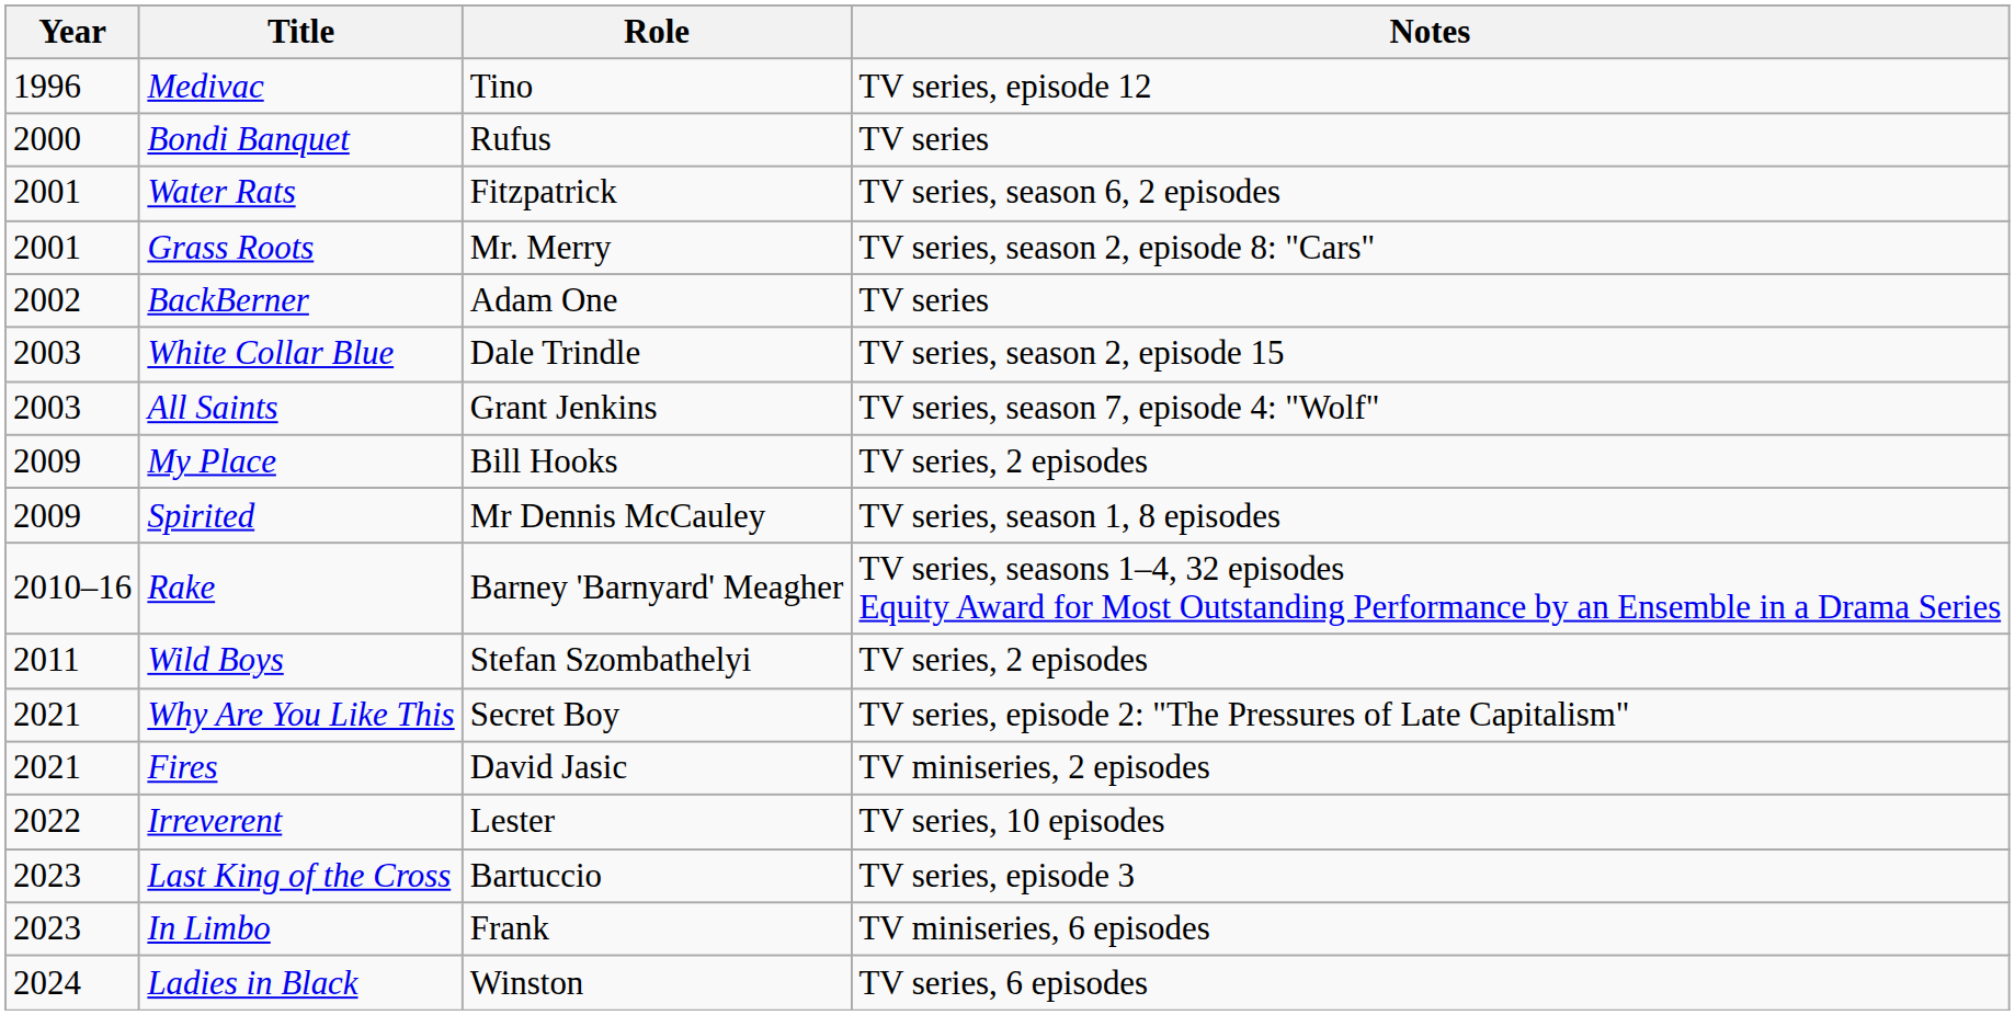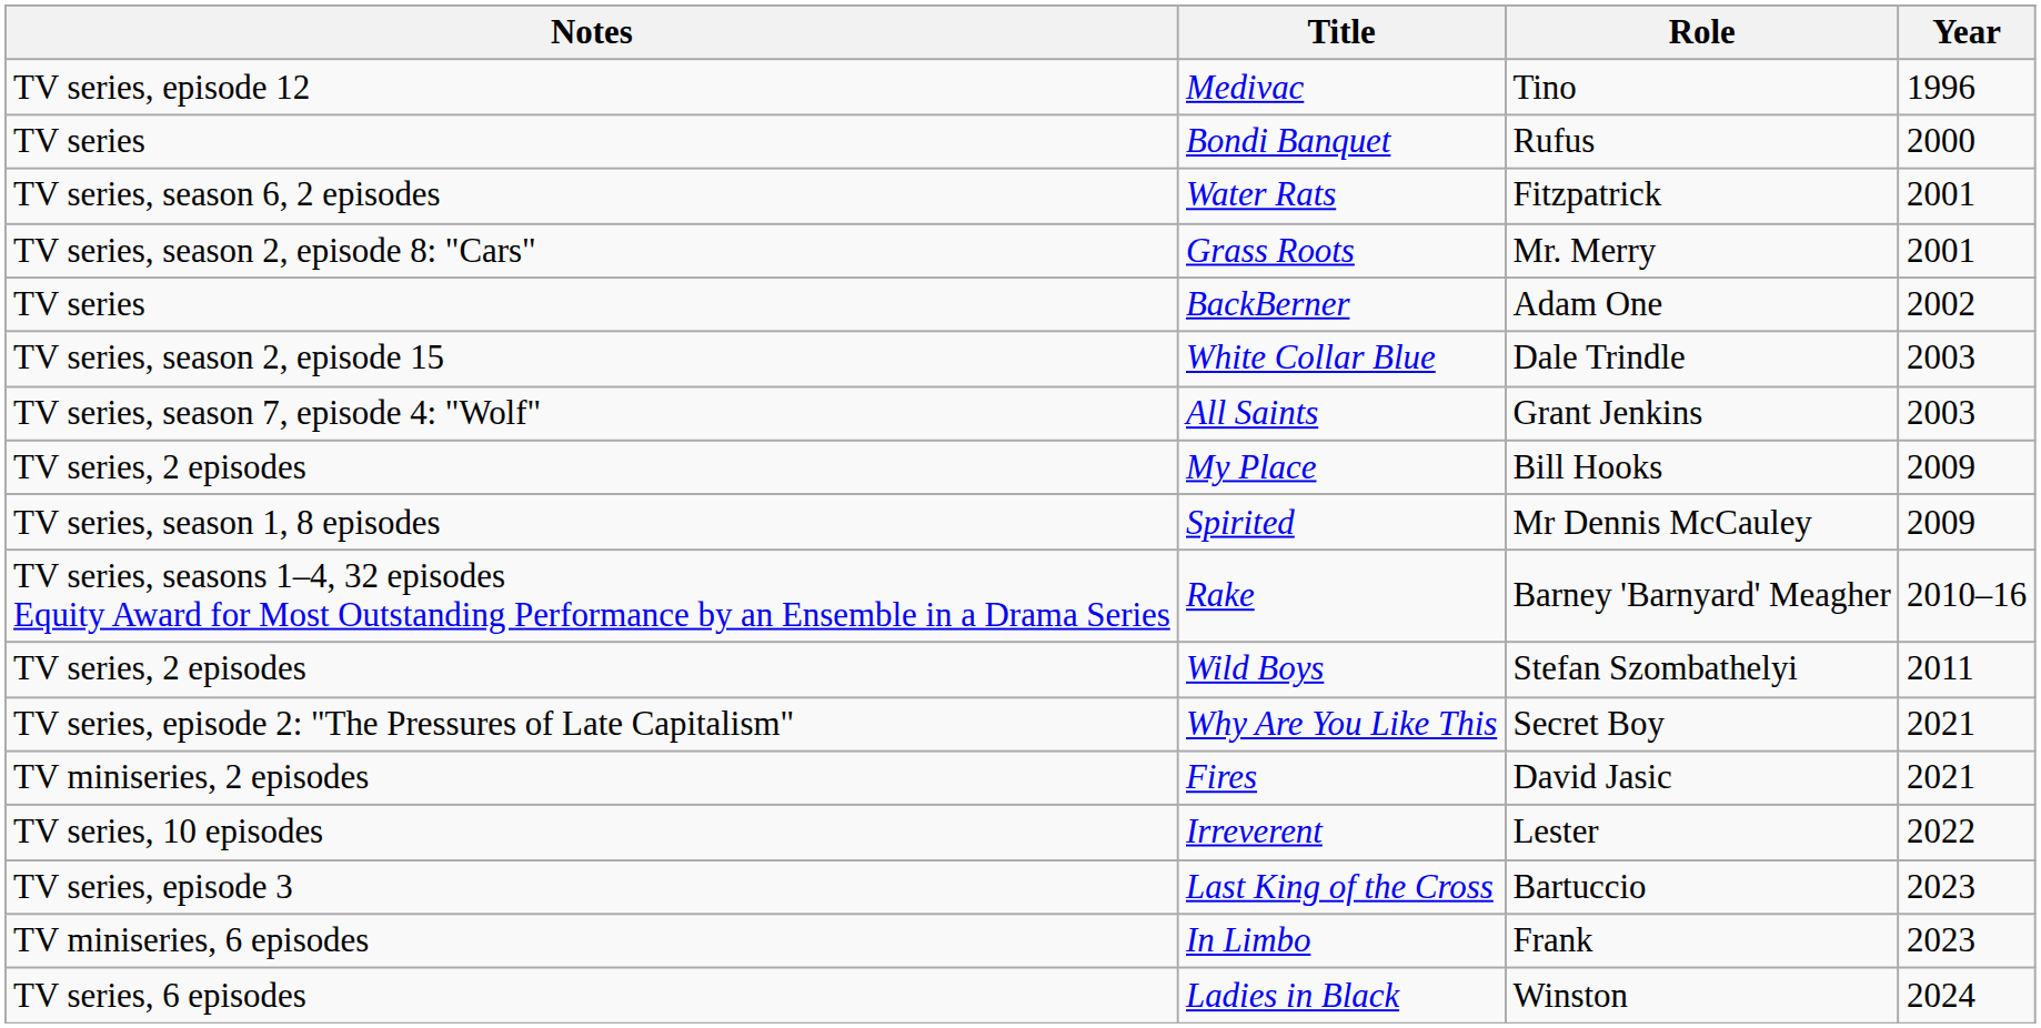 <table class="wikitable sortable">
 <tr>
-<th>Year</th>
+<th class="unsortable">Notes</th>
 <th>Title</th>
 <th>Role</th>
-<th class="unsortable">Notes</th>
+<th>Year</th>
 </tr>
 <tr>
-<td>1996</td>
+<td>TV series, episode 12</td>
 <td><em><a href='#'>Medivac</a></em></td>
 <td>Tino</td>
-<td>TV series, episode 12</td>
+<td>1996</td>
 </tr>
 <tr>
-<td>2000</td>
+<td>TV series</td>
 <td><em><a href='#'>Bondi Banquet</a></em></td>
 <td>Rufus</td>
-<td>TV series</td>
+<td>2000</td>
 </tr>
 <tr>
-<td>2001</td>
+<td>TV series, season 6, 2 episodes</td>
 <td><em><a href='#'>Water Rats</a></em></td>
 <td>Fitzpatrick</td>
-<td>TV series, season 6, 2 episodes</td>
+<td>2001</td>
 </tr>
 <tr>
-<td>2001</td>
+<td>TV series, season 2, episode 8: "Cars"</td>
 <td><em><a href='#'>Grass Roots</a></em></td>
 <td>Mr. Merry</td>
-<td>TV series, season 2, episode 8: "Cars"</td>
+<td>2001</td>
 </tr>
 <tr>
-<td>2002</td>
+<td>TV series</td>
 <td><em><a href='#'>BackBerner</a></em></td>
 <td>Adam One</td>
-<td>TV series</td>
+<td>2002</td>
 </tr>
 <tr>
-<td>2003</td>
+<td>TV series, season 2, episode 15</td>
 <td><em><a href='#'>White Collar Blue</a></em></td>
 <td>Dale Trindle</td>
-<td>TV series, season 2, episode 15</td>
+<td>2003</td>
 </tr>
 <tr>
-<td>2003</td>
+<td>TV series, season 7, episode 4: "Wolf"</td>
 <td><em><a href='#'>All Saints</a></em></td>
 <td>Grant Jenkins</td>
-<td>TV series, season 7, episode 4: "Wolf"</td>
+<td>2003</td>
 </tr>
 <tr>
-<td>2009</td>
+<td>TV series, 2 episodes</td>
 <td><em><a href='#'>My Place</a></em></td>
 <td>Bill Hooks</td>
-<td>TV series, 2 episodes</td>
+<td>2009</td>
 </tr>
 <tr>
-<td>2009</td>
+<td>TV series, season 1, 8 episodes</td>
 <td><em><a href='#'>Spirited</a></em></td>
 <td>Mr Dennis McCauley</td>
-<td>TV series, season 1, 8 episodes</td>
+<td>2009</td>
 </tr>
 <tr>
-<td>2010–16</td>
+<td>TV series, seasons 1–4, 32 episodes<br><a href='#'>Equity Award for Most Outstanding Performance by an Ensemble in a Drama Series</a></td>
 <td><em><a href='#'>Rake</a></em></td>
 <td>Barney 'Barnyard' Meagher</td>
-<td>TV series, seasons 1–4, 32 episodes<br><a href='#'>Equity Award for Most Outstanding Performance by an Ensemble in a Drama Series</a></td>
+<td>2010–16</td>
 </tr>
 <tr>
-<td>2011</td>
+<td>TV series, 2 episodes</td>
 <td><em><a href='#'>Wild Boys</a></em></td>
 <td>Stefan Szombathelyi</td>
-<td>TV series, 2 episodes</td>
+<td>2011</td>
 </tr>
 <tr>
-<td>2021</td>
+<td>TV series, episode 2: "The Pressures of Late Capitalism"</td>
 <td><em><a href='#'>Why Are You Like This</a></em></td>
 <td>Secret Boy</td>
-<td>TV series, episode 2: "The Pressures of Late Capitalism"</td>
+<td>2021</td>
 </tr>
 <tr>
-<td>2021</td>
+<td>TV miniseries, 2 episodes</td>
 <td><em><a href='#'>Fires</a></em></td>
 <td>David Jasic</td>
-<td>TV miniseries, 2 episodes</td>
+<td>2021</td>
 </tr>
 <tr>
-<td>2022</td>
+<td>TV series, 10 episodes</td>
 <td><em><a href='#'>Irreverent</a></em></td>
 <td>Lester</td>
-<td>TV series, 10 episodes</td>
+<td>2022</td>
 </tr>
 <tr>
-<td>2023</td>
+<td>TV series, episode 3</td>
 <td><em><a href='#'>Last King of the Cross</a></em></td>
 <td>Bartuccio</td>
-<td>TV series, episode 3</td>
+<td>2023</td>
 </tr>
 <tr>
-<td>2023</td>
+<td>TV miniseries, 6 episodes</td>
 <td><em><a href='#'>In Limbo</a></em></td>
 <td>Frank</td>
-<td>TV miniseries, 6 episodes</td>
+<td>2023</td>
 </tr>
 <tr>
-<td>2024</td>
+<td>TV series, 6 episodes</td>
 <td><em><a href='#'>Ladies in Black</a></em></td>
 <td>Winston</td>
-<td>TV series, 6 episodes</td>
+<td>2024</td>
 </tr>
 </table>
